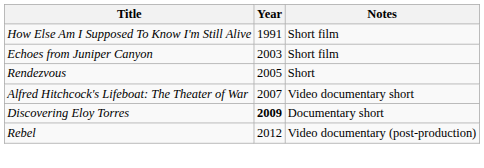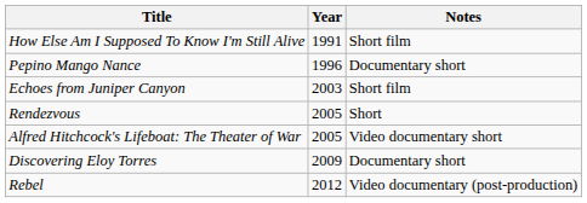 <table class="wikitable">
 <tr>
 <th>Title</th>
 <th>Year</th>
 <th>Notes</th>
 </tr>
 <tr>
 <td><em>How Else Am I Supposed To Know I'm Still Alive</em></td>
 <td>1991</td>
 <td>Short film</td>
+</tr>
+<tr>
+<td><em>Pepino Mango Nance</em></td>
+<td>1996</td>
+<td>Documentary short</td>
 </tr>
 <tr>
 <td><em>Echoes from Juniper Canyon</em></td>
 <td>2003</td>
 <td>Short film</td>
 </tr>
 <tr>
 <td><em>Rendezvous</em></td>
 <td>2005</td>
 <td>Short</td>
 </tr>
 <tr>
 <td><em>Alfred Hitchcock's Lifeboat: The Theater of War</em></td>
-<td>2007</td>
+<td>2005</td>
 <td>Video documentary short</td>
 </tr>
 <tr>
 <td><em>Discovering Eloy Torres</em></td>
-<td><strong>2009</strong></td>
+<td>2009</td>
 <td>Documentary short</td>
 </tr>
 <tr>
 <td><em>Rebel</em></td>
 <td>2012</td>
 <td>Video documentary (post-production)</td>
 </tr>
 </table>
